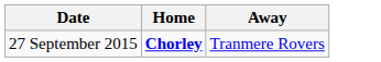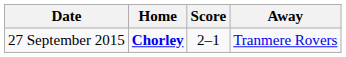 <table class=wikitable>
 <tr>
 <th>Date</th>
 <th>Home</th>
+<th>Score</th>
 <th>Away</th>
 </tr>
 <tr>
 <td>27 September 2015</td>
 <td style="text-align:right;"><strong><a href='#'>Chorley</a></strong></td>
+<td style="text-align:center;">2–1</td>
 <td><a href='#'>Tranmere Rovers</a></td>
 </tr>
 </table>
